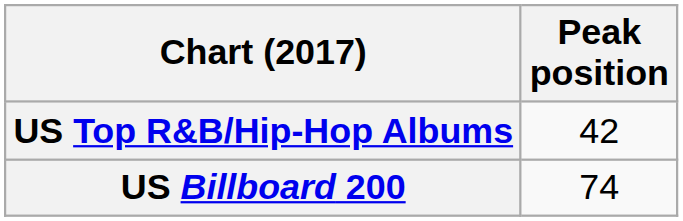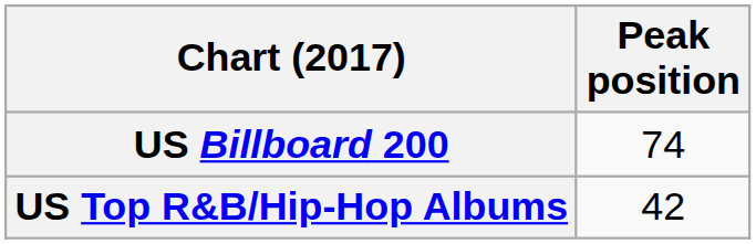 <table class="wikitable sortable plainrowheaders" style="text-align:center;">
 <tr>
 <th>Chart (2017)</th>
 <th>Peak<br>position</th>
 </tr>
 <tr>
+<th scope="row">US <a href='#'><em>Billboard</em> 200</a></th>
+<td>74</td>
+</tr>
+<tr>
 <th scope="row">US <a href='#'>Top R&B/Hip-Hop Albums</a></th>
 <td>42</td>
 </tr>
-<tr>
-<th scope="row">US <a href='#'><em>Billboard</em> 200</a></th>
-<td>74</td>
-</tr>
 </table>
